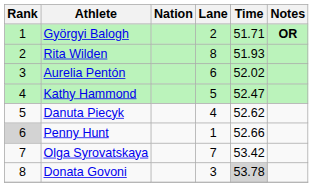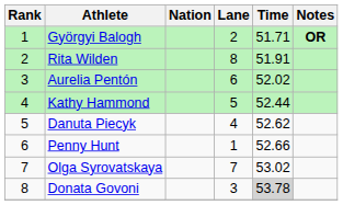 <table class="wikitable sortable" style="text-align:center">
 <tr>
 <th>Rank</th>
 <th>Athlete</th>
 <th>Nation</th>
 <th>Lane</th>
 <th>Time</th>
 <th>Notes</th>
 </tr>
 <tr bgcolor=bbf3bb>
 <td>1</td>
 <td align=left><a href='#'>Györgyi Balogh</a></td>
 <td align=left></td>
 <td>2</td>
 <td>51.71</td>
 <td><strong>OR</strong></td>
 </tr>
 <tr bgcolor=bbf3bb>
 <td>2</td>
 <td align=left><a href='#'>Rita Wilden</a></td>
 <td align=left></td>
 <td>8</td>
-<td>51.93</td>
+<td>51.91</td>
 <td></td>
 </tr>
 <tr bgcolor=bbf3bb>
 <td>3</td>
 <td align=left><a href='#'>Aurelia Pentón</a></td>
 <td align=left></td>
 <td>6</td>
 <td>52.02</td>
 <td></td>
 </tr>
 <tr bgcolor=bbf3bb>
 <td>4</td>
 <td align=left><a href='#'>Kathy Hammond</a></td>
 <td align=left></td>
 <td>5</td>
-<td>52.47</td>
+<td>52.44</td>
 <td></td>
 </tr>
 <tr>
 <td>5</td>
 <td align=left><a href='#'>Danuta Piecyk</a></td>
 <td align=left></td>
 <td>4</td>
 <td>52.62</td>
 <td></td>
 </tr>
 <tr>
-<td style="background: lightgrey;">6</td>
+<td>6</td>
 <td align=left><a href='#'>Penny Hunt</a></td>
 <td align=left></td>
 <td>1</td>
 <td>52.66</td>
 <td></td>
 </tr>
 <tr>
 <td>7</td>
 <td align=left><a href='#'>Olga Syrovatskaya</a></td>
 <td align=left></td>
 <td>7</td>
-<td>53.42</td>
+<td>53.02</td>
 <td></td>
 </tr>
 <tr>
 <td>8</td>
 <td align=left><a href='#'>Donata Govoni</a></td>
 <td align=left></td>
 <td>3</td>
 <td style="background: lightgrey;">53.78</td>
 <td></td>
 </tr>
 <tr>
 </tr>
 </table>
